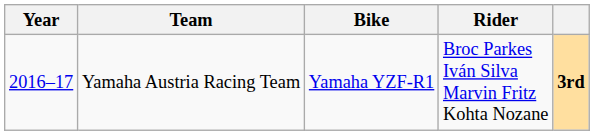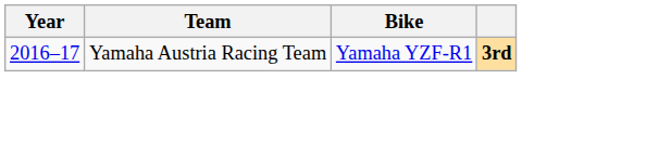 <table class="wikitable" style="text-align:center; font-size:85%">
 <tr>
 <th valign="middle">Year</th>
 <th valign="middle">Team</th>
 <th valign="middle">Bike</th>
-<th valign="middle">Rider</th>
 <th valign="middle"></th>
 </tr>
 <tr>
 <td><a href='#'>2016–17</a></td>
 <td> Yamaha Austria Racing Team</td>
 <td><a href='#'>Yamaha YZF-R1</a></td>
-<td align=left> <a href='#'>Broc Parkes</a> <br> <a href='#'>Iván Silva</a><br> <a href='#'>Marvin Fritz</a><br> Kohta Nozane</td>
 <th style="background:#ffdf9f;"><strong>3rd</strong></th>
 </tr>
 </table>
